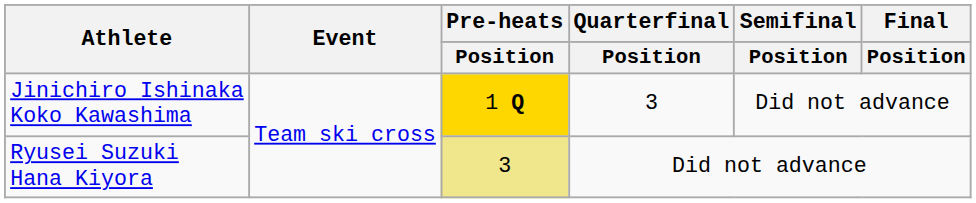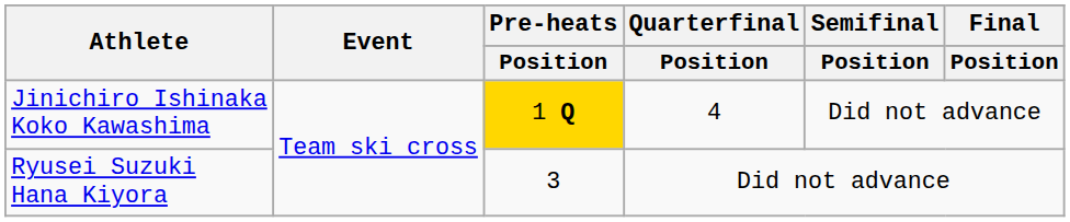 <table class="wikitable" style="font-size:90%">
 <tr>
 <th rowspan="2">Athlete</th>
 <th rowspan="2">Event</th>
 <th>Pre-heats</th>
 <th>Quarterfinal</th>
 <th>Semifinal</th>
 <th>Final</th>
 </tr>
 <tr style="font-size:95%">
 <th>Position</th>
 <th>Position</th>
 <th>Position</th>
 <th>Position</th>
 </tr>
 <tr align=center>
 <td align=left><a href='#'>Jinichiro Ishinaka</a><br><a href='#'>Koko Kawashima</a></td>
 <td align=left rowspan=2><a href='#'>Team ski cross</a></td>
 <td style="background: gold;">1 <strong>Q</strong></td>
-<td>3</td>
+<td>4</td>
 <td colspan=2>Did not advance</td>
 </tr>
 <tr align=center>
 <td align=left><a href='#'>Ryusei Suzuki</a><br><a href='#'>Hana Kiyora</a></td>
-<td style="background: khaki;">3</td>
+<td>3</td>
 <td colspan=3>Did not advance</td>
 </tr>
 </table>
